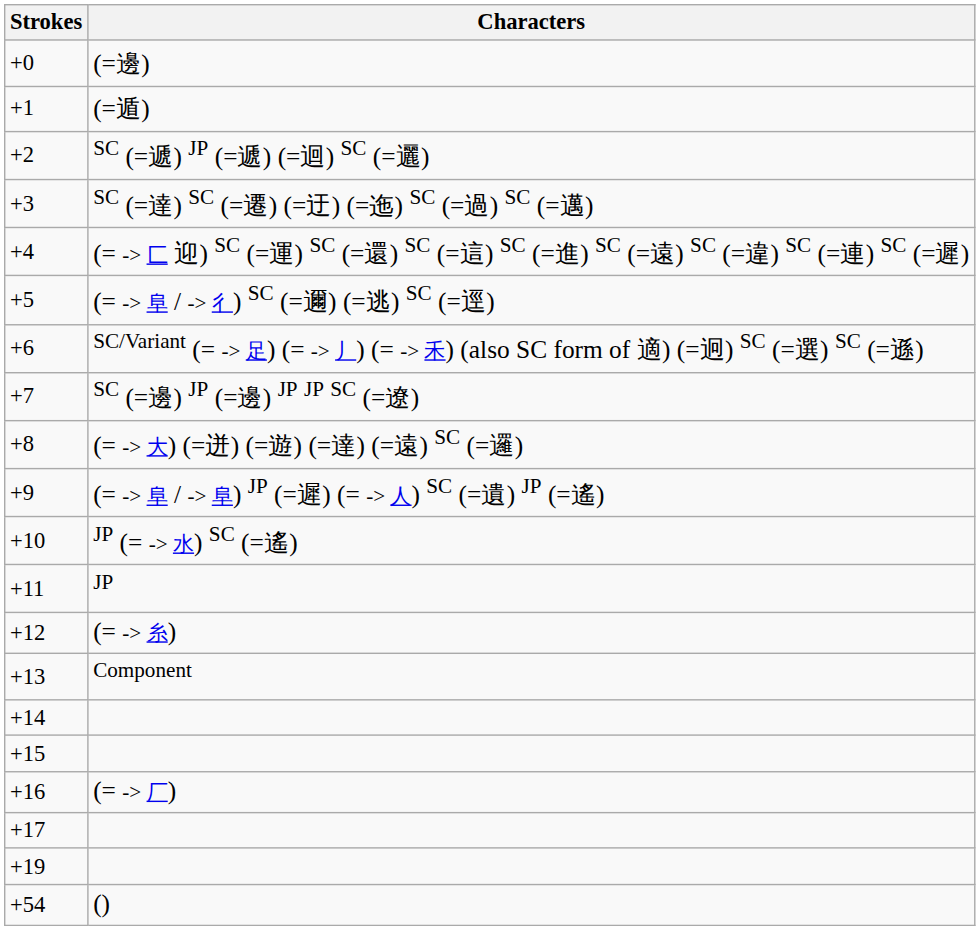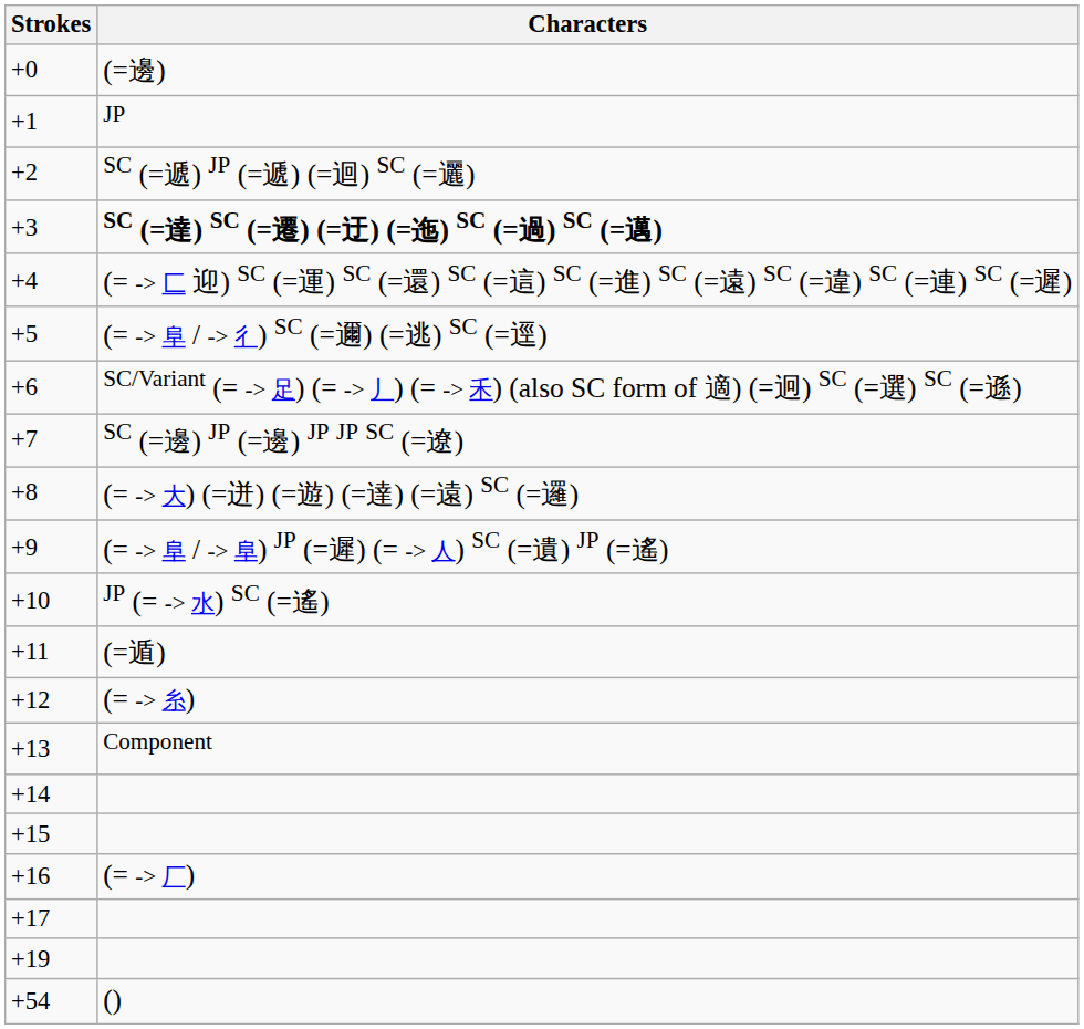 <table class="wikitable">
 <tr>
 <th>Strokes</th>
 <th>Characters</th>
 </tr>
 <tr>
 <td>+0</td>
 <td style="font-size: large;">          (=邊)</td>
 </tr>
 <tr>
 <td>+1</td>
-<td style="font-size: large;">          (=遁)    </td>
+<td style="font-size: large;"><sup>JP</sup></td>
 </tr>
 <tr>
 <td>+2</td>
 <td style="font-size: large;">       <sup>SC</sup> (=遞) <sup>JP</sup> (=遞)                   (=迴) <sup>SC</sup> (=邐) </td>
 </tr>
 <tr>
 <td>+3</td>
-<td style="font-size: large;"> <sup>SC</sup> (=達)   <sup>SC</sup> (=遷)   (=迂)    (=迤) <sup>SC</sup> (=過) <sup>SC</sup> (=邁) </td>
+<td style="font-size: large;"><strong> <sup>SC</sup> (=達)   <sup>SC</sup> (=遷)   (=迂)    (=迤) <sup>SC</sup> (=過) <sup>SC</sup> (=邁) </strong></td>
 </tr>
 <tr>
 <td>+4</td>
 <td style="font-size: large;"> (= <small>-> <a href='#'>匚</a></small> 迎)      <sup>SC</sup> (=運)        <sup>SC</sup> (=還) <sup>SC</sup> (=這)  <sup>SC</sup> (=進) <sup>SC</sup> (=遠) <sup>SC</sup> (=違) <sup>SC</sup> (=連) <sup>SC</sup> (=遲) </td>
 </tr>
 <tr>
 <td>+5</td>
 <td style="font-size: large;">        (= <small>-> <a href='#'>阜</a></small> /  <small>-> <a href='#'>彳</a></small>)  <sup>SC</sup> (=邇)      (=逃)    <sup>SC</sup> (=逕)</td>
 </tr>
 <tr>
 <td>+6</td>
 <td style="font-size: large;">     <sup>SC/Variant</sup> (= <small>-> <a href='#'>足</a></small>)  (= <small>-> <a href='#'>丿</a></small>)  (= <small>-> <a href='#'>禾</a></small>)        (also SC form of 適)       (=迥) <sup>SC</sup> (=選) <sup>SC</sup> (=遜)</td>
 </tr>
 <tr>
 <td>+7</td>
 <td style="font-size: large;"> <sup>SC</sup> (=邊) <sup>JP</sup> (=邊) <sup>JP</sup> <sup>JP</sup> <sup>SC</sup> (=遼)</td>
 </tr>
 <tr>
 <td>+8</td>
 <td style="font-size: large;">   (= <small>-> <a href='#'>大</a></small>)    (=迸)     (=遊)          (=達)  (=遠) <sup>SC</sup> (=邏)</td>
 </tr>
 <tr>
 <td>+9</td>
 <td style="font-size: large;">     (= <small>-> <a href='#'>阜</a></small> /  <small>-> <a href='#'>阜</a></small>)     <sup>JP</sup> (=遲)     (= <small>-> <a href='#'>人</a></small>)              <sup>SC</sup> (=遺) <sup>JP</sup> (=遙)</td>
 </tr>
 <tr>
 <td>+10</td>
 <td style="font-size: large;">         <sup>JP</sup> (= <small>-> <a href='#'>水</a></small>)    <sup>SC</sup> (=遙)</td>
 </tr>
 <tr>
 <td>+11</td>
-<td style="font-size: large;"><sup>JP</sup></td>
+<td style="font-size: large;">          (=遁)    </td>
 </tr>
 <tr>
 <td>+12</td>
 <td style="font-size: large;">    (= <small>-> <a href='#'>糸</a></small>)       </td>
 </tr>
 <tr>
 <td>+13</td>
 <td style="font-size: large;"> <sup>Component</sup></td>
 </tr>
 <tr>
 <td>+14</td>
 <td style="font-size: large;"> </td>
 </tr>
 <tr>
 <td>+15</td>
 <td style="font-size: large;">  </td>
 </tr>
 <tr>
 <td>+16</td>
 <td style="font-size: large;"> (= <small>-> <a href='#'>厂</a></small>)</td>
 </tr>
 <tr>
 <td>+17</td>
 <td style="font-size: large;"></td>
 </tr>
 <tr>
 <td>+19</td>
 <td style="font-size: large;"> </td>
 </tr>
 <tr>
 <td>+54</td>
 <td style="font-size: large;"> ()</td>
 </tr>
 </table>
